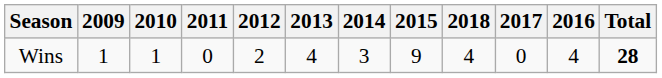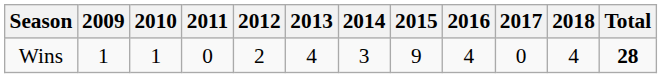 <table class="wikitable">
 <tr>
 <th>Season</th>
 <th>2009</th>
 <th>2010</th>
 <th>2011</th>
 <th>2012</th>
 <th>2013</th>
 <th>2014</th>
 <th>2015</th>
+<th>2016</th>
+<th>2017</th>
 <th>2018</th>
-<th>2017</th>
-<th>2016</th>
 <th><strong>Total</strong></th>
 </tr>
 <tr align=center>
 <td>Wins</td>
 <td>1</td>
 <td>1</td>
 <td>0</td>
 <td>2</td>
 <td>4</td>
 <td>3</td>
 <td>9</td>
 <td>4</td>
 <td>0</td>
 <td>4</td>
 <td><strong>28</strong></td>
 </tr>
 </table>
